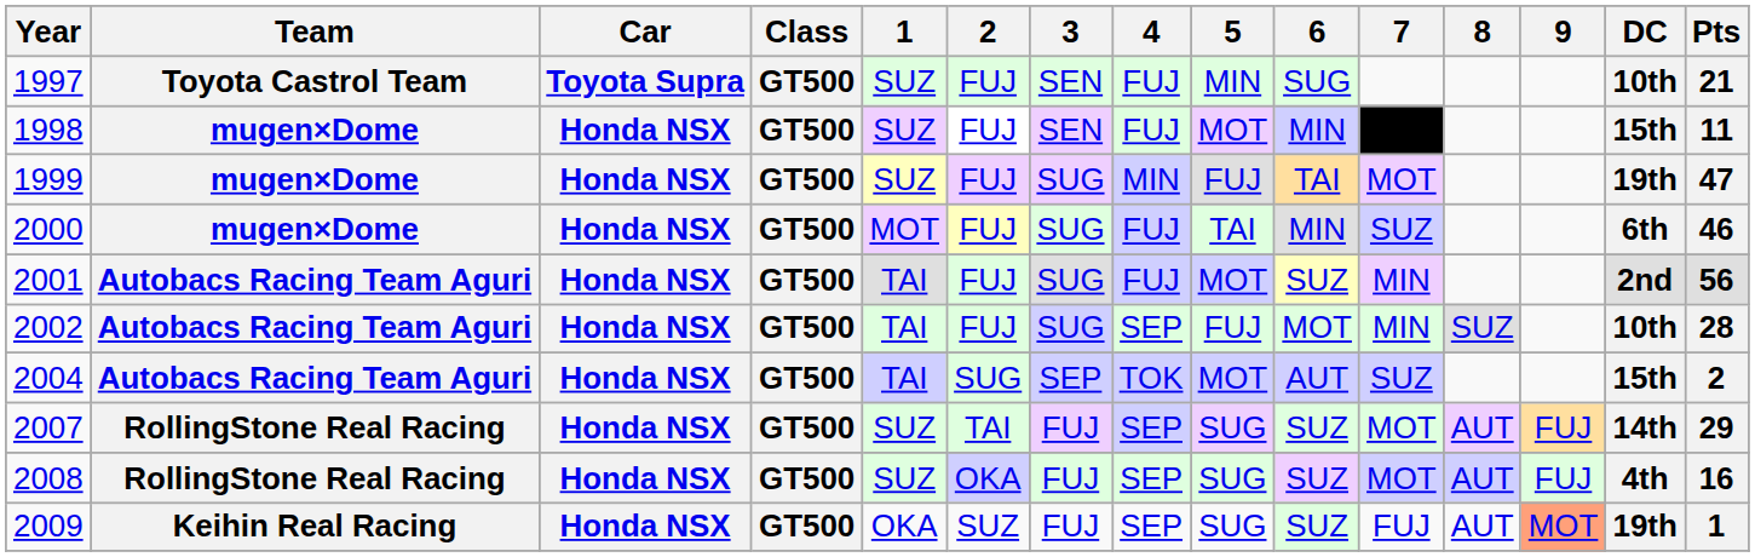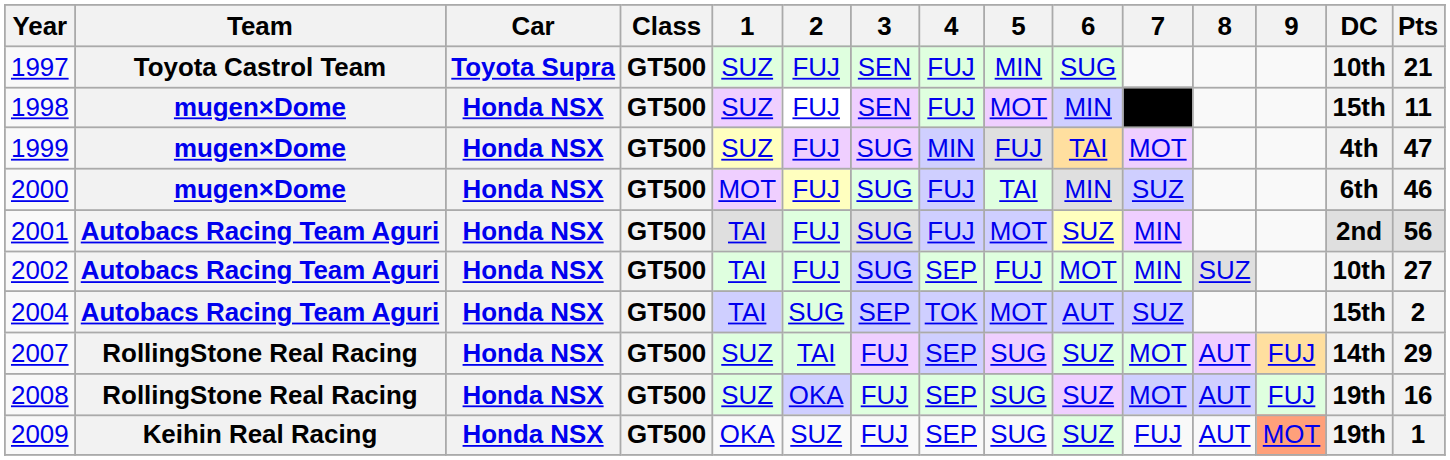 <table class="wikitable" style="text-align:center; font-size:90%">
 <tr>
 <th>Year</th>
 <th>Team</th>
 <th>Car</th>
 <th>Class</th>
 <th>1</th>
 <th>2</th>
 <th>3</th>
 <th>4</th>
 <th>5</th>
 <th>6</th>
 <th>7</th>
 <th>8</th>
 <th>9</th>
 <th>DC</th>
 <th>Pts</th>
 </tr>
 <tr>
 <td><a href='#'>1997</a></td>
 <th>Toyota Castrol Team</th>
 <th><a href='#'>Toyota Supra</a></th>
 <th>GT500</th>
 <td style="background:#DFFFDF;"><a href='#'>SUZ</a><br></td>
 <td style="background:#DFFFDF;"><a href='#'>FUJ</a><br></td>
 <td style="background:#DFFFDF;"><a href='#'>SEN</a><br></td>
 <td style="background:#DFFFDF;"><a href='#'>FUJ</a><br></td>
 <td style="background:#DFFFDF;"><a href='#'>MIN</a><br></td>
 <td style="background:#DFFFDF;"><a href='#'>SUG</a><br></td>
 <td></td>
 <td></td>
 <td></td>
 <th>10th</th>
 <th>21</th>
 </tr>
 <tr>
 <td><a href='#'>1998</a></td>
 <th><a href='#'>mugen×Dome</a></th>
 <th><a href='#'>Honda NSX</a></th>
 <th>GT500</th>
 <td style="background:#EFCFFF;"><a href='#'>SUZ</a><br></td>
 <td style="background:#FFFFFF;"><a href='#'>FUJ</a><br></td>
 <td style="background:#EFCFFF;"><a href='#'>SEN</a><br></td>
 <td style="background:#DFFFDF;"><a href='#'>FUJ</a><br></td>
 <td style="background:#EFCFFF;"><a href='#'>MOT</a><br></td>
 <td style="background:#CFCFFF;"><a href='#'>MIN</a><br></td>
 <td style="background:#000000; color:#ffffff"><a href='#'></a><br></td>
 <td></td>
 <td></td>
 <th>15th</th>
 <th>11</th>
 </tr>
 <tr>
 <td><a href='#'>1999</a></td>
 <th><a href='#'>mugen×Dome</a></th>
 <th><a href='#'>Honda NSX</a></th>
 <th>GT500</th>
 <td style="background:#FFFFBF;"><a href='#'>SUZ</a><br></td>
 <td style="background:#EFCFFF;"><a href='#'>FUJ</a><br></td>
 <td style="background:#EFCFFF"><a href='#'>SUG</a><br></td>
 <td style="background:#CFCFFF;"><a href='#'>MIN</a><br></td>
 <td style="background:#DFDFDF;"><a href='#'>FUJ</a><br></td>
 <td style="background:#FFDF9F;"><a href='#'>TAI</a><br></td>
 <td style="background:#EFCFFF;"><a href='#'>MOT</a><br></td>
 <td></td>
 <td></td>
-<th>19th</th>
+<th>4th</th>
 <th>47</th>
 </tr>
 <tr>
 <td><a href='#'>2000</a></td>
 <th><a href='#'>mugen×Dome</a></th>
 <th><a href='#'>Honda NSX</a></th>
 <th>GT500</th>
 <td style="background:#EFCFFF;"><a href='#'>MOT</a><br></td>
 <td style="background:#FFFFBF;"><a href='#'>FUJ</a><br></td>
 <td style="background:#DFFFDF"><a href='#'>SUG</a><br></td>
 <td style="background:#CFCFFF;"><a href='#'>FUJ</a><br></td>
 <td style="background:#DFFFDF;"><a href='#'>TAI</a><br></td>
 <td style="background:#DFDFDF;"><a href='#'>MIN</a><br></td>
 <td style="background:#CFCFFF;"><a href='#'>SUZ</a><br></td>
 <td></td>
 <td></td>
 <th>6th</th>
 <th>46</th>
 </tr>
 <tr>
 <td><a href='#'>2001</a></td>
 <th><a href='#'>Autobacs Racing Team Aguri</a></th>
 <th><a href='#'>Honda NSX</a></th>
 <th>GT500</th>
 <td style="background:#DFDFDF;"><a href='#'>TAI</a><br></td>
 <td style="background:#DFFFDF;"><a href='#'>FUJ</a><br></td>
 <td style="background:#DFDFDF"><a href='#'>SUG</a><br></td>
 <td style="background:#CFCFFF;"><a href='#'>FUJ</a><br></td>
 <td style="background:#CFCFFF;"><a href='#'>MOT</a><br></td>
 <td style="background:#FFFFBF;"><a href='#'>SUZ</a><br></td>
 <td style="background:#EFCFFF;"><a href='#'>MIN</a><br></td>
 <td></td>
 <td></td>
 <th style="background:#DFDFDF;">2nd</th>
 <th style="background:#DFDFDF;">56</th>
 </tr>
 <tr>
 <td><a href='#'>2002</a></td>
 <th><a href='#'>Autobacs Racing Team Aguri</a></th>
 <th><a href='#'>Honda NSX</a></th>
 <th>GT500</th>
 <td style="background:#DFFFDF;"><a href='#'>TAI</a><br></td>
 <td style="background:#DFFFDF;"><a href='#'>FUJ</a><br></td>
 <td style="background:#CFCFFF"><a href='#'>SUG</a><br></td>
 <td style="background:#DFFFDF;"><a href='#'>SEP</a><br></td>
 <td style="background:#DFFFDF;"><a href='#'>FUJ</a><br></td>
 <td style="background:#DFFFDF;"><a href='#'>MOT</a><br></td>
 <td style="background:#DFFFDF;"><a href='#'>MIN</a><br></td>
 <td style="background:#DFDFDF;"><a href='#'>SUZ</a><br></td>
 <td></td>
 <th>10th</th>
-<th>28</th>
+<th>27</th>
 </tr>
 <tr>
 <td><a href='#'>2004</a></td>
 <th><a href='#'>Autobacs Racing Team Aguri</a></th>
 <th><a href='#'>Honda NSX</a></th>
 <th>GT500</th>
 <td style="background:#CFCFFF;"><a href='#'>TAI</a><br></td>
 <td style="background:#DFFFDF"><a href='#'>SUG</a><br></td>
 <td style="background:#CFCFFF;"><a href='#'>SEP</a><br></td>
 <td style="background:#CFCFFF;"><a href='#'>TOK</a><br></td>
 <td style="background:#CFCFFF;"><a href='#'>MOT</a><br></td>
 <td style="background:#CFCFFF;"><a href='#'>AUT</a><br></td>
 <td style="background:#CFCFFF;"><a href='#'>SUZ</a><br></td>
 <td></td>
 <td></td>
 <th>15th</th>
 <th>2</th>
 </tr>
 <tr>
 <td><a href='#'>2007</a></td>
 <th>RollingStone Real Racing</th>
 <th><a href='#'>Honda NSX</a></th>
 <th>GT500</th>
 <td style="background:#DFFFDF;"><a href='#'>SUZ</a><br></td>
 <td style="background:#DFFFDF;"><a href='#'>TAI</a><br></td>
 <td style="background:#EFCFFF;"><a href='#'>FUJ</a><br></td>
 <td style="background:#CFCFFF;"><a href='#'>SEP</a><br></td>
 <td style="background:#EFCFFF;"><a href='#'>SUG</a><br></td>
 <td style="background:#DFFFDF;"><a href='#'>SUZ</a><br></td>
 <td style="background:#DFFFDF;"><a href='#'>MOT</a><br></td>
 <td style="background:#EFCFFF;"><a href='#'>AUT</a><br></td>
 <td style="background:#FFDF9F;"><a href='#'>FUJ</a><br></td>
 <th>14th</th>
 <th>29</th>
 </tr>
 <tr>
 <td><a href='#'>2008</a></td>
 <th>RollingStone Real Racing</th>
 <th><a href='#'>Honda NSX</a></th>
 <th>GT500</th>
 <td style="background:#DFFFDF;"><a href='#'>SUZ</a><br></td>
 <td style="background:#CFCFFF;"><a href='#'>OKA</a><br></td>
 <td style="background:#DFFFDF;"><a href='#'>FUJ</a><br></td>
 <td style="background:#DFFFDF;"><a href='#'>SEP</a><br></td>
 <td style="background:#DFFFDF;"><a href='#'>SUG</a><br></td>
 <td style="background:#EFCFFF;"><a href='#'>SUZ</a><br></td>
 <td style="background:#CFCFFF;"><a href='#'>MOT</a><br></td>
 <td style="background:#CFCFFF;"><a href='#'>AUT</a><br></td>
 <td style="background:#DFFFDF;"><a href='#'>FUJ</a><br></td>
-<th>4th</th>
+<th>19th</th>
 <th>16</th>
 </tr>
 <tr>
 <td><a href='#'>2009</a></td>
 <th>Keihin Real Racing</th>
 <th><a href='#'>Honda NSX</a></th>
 <th>GT500</th>
 <td><a href='#'>OKA</a></td>
 <td><a href='#'>SUZ</a></td>
 <td><a href='#'>FUJ</a></td>
 <td><a href='#'>SEP</a></td>
 <td><a href='#'>SUG</a></td>
 <td style="background:#DFFFDF;"><a href='#'>SUZ</a><br></td>
 <td><a href='#'>FUJ</a></td>
 <td><a href='#'>AUT</a></td>
 <td style="background: lightsalmon;"><a href='#'>MOT</a></td>
 <th>19th</th>
 <th>1</th>
 </tr>
 </table>
